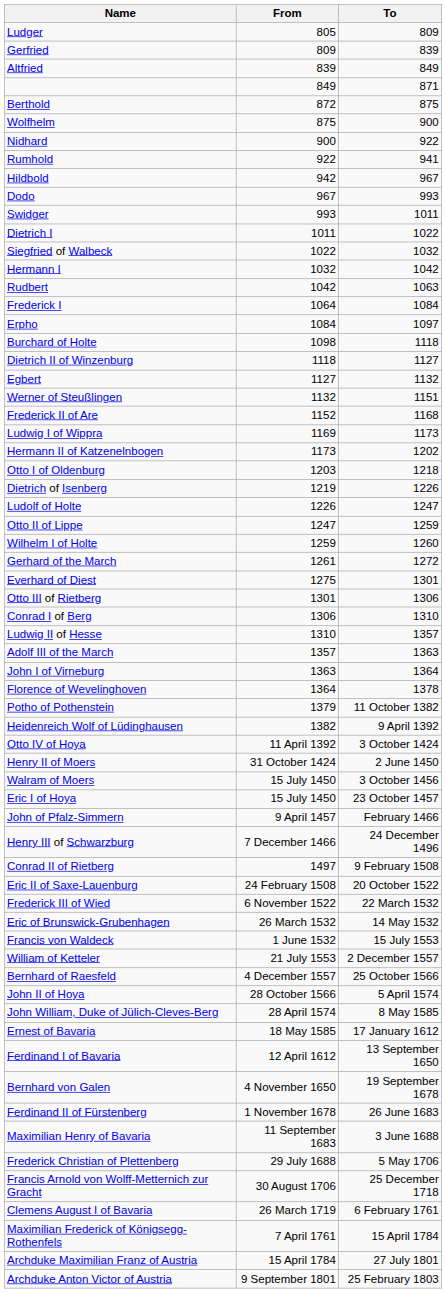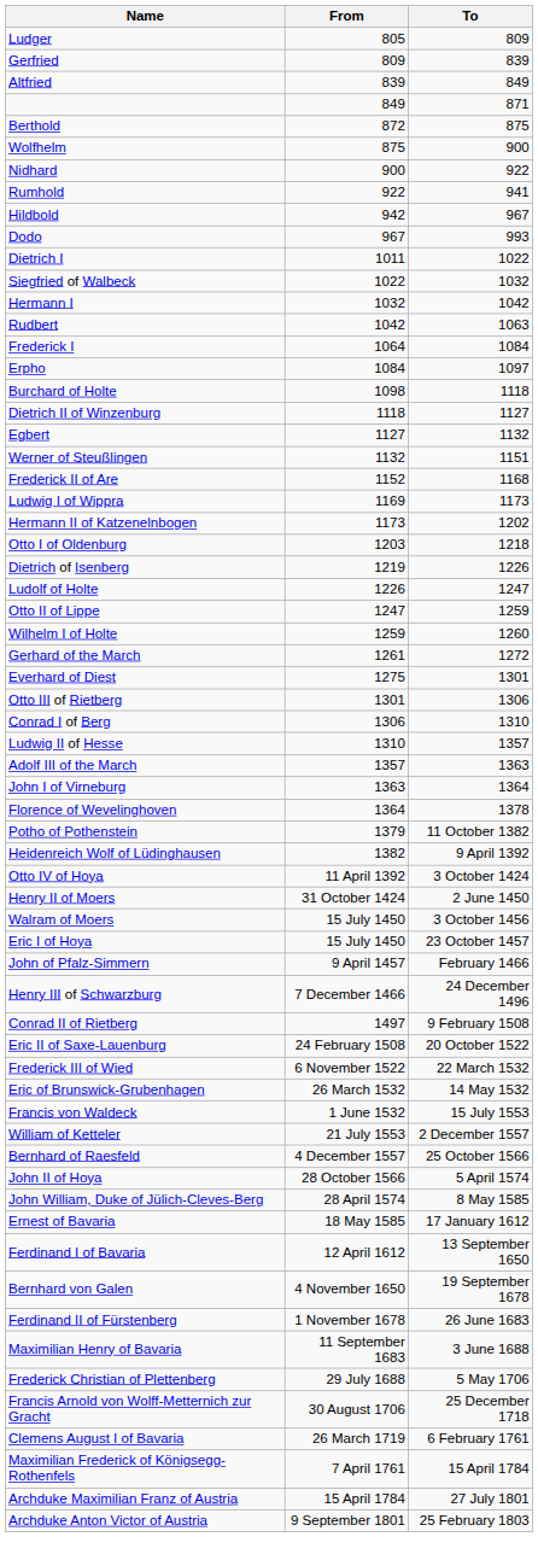 <table class="wikitable">
 <tr>
 <th bgcolor="silver">Name</th>
 <th bgcolor="silver">From</th>
 <th bgcolor="silver">To</th>
 </tr>
 <tr>
 <td><a href='#'>Ludger</a></td>
 <td align="right">805</td>
 <td align="right">809</td>
 </tr>
 <tr>
 <td><a href='#'>Gerfried</a></td>
 <td align="right">809</td>
 <td align="right">839</td>
 </tr>
 <tr>
 <td><a href='#'>Altfried</a></td>
 <td align="right">839</td>
 <td align="right">849</td>
 </tr>
 <tr>
 <td></td>
 <td align="right">849</td>
 <td align="right">871</td>
 </tr>
 <tr>
 <td><a href='#'>Berthold</a></td>
 <td align="right">872</td>
 <td align="right">875</td>
 </tr>
 <tr>
 <td><a href='#'>Wolfhelm</a></td>
 <td align="right">875</td>
 <td align="right">900</td>
 </tr>
 <tr>
 <td><a href='#'>Nidhard</a></td>
 <td align="right">900</td>
 <td align="right">922</td>
 </tr>
 <tr>
 <td><a href='#'>Rumhold</a></td>
 <td align="right">922</td>
 <td align="right">941</td>
 </tr>
 <tr>
 <td><a href='#'>Hildbold</a></td>
 <td align="right">942</td>
 <td align="right">967</td>
 </tr>
 <tr>
 <td><a href='#'>Dodo</a></td>
 <td align="right">967</td>
 <td align="right">993</td>
-</tr>
-<tr>
-<td><a href='#'>Swidger</a></td>
-<td align="right">993</td>
-<td align="right">1011</td>
 </tr>
 <tr>
 <td><a href='#'>Dietrich I</a></td>
 <td align="right">1011</td>
 <td align="right">1022</td>
 </tr>
 <tr>
 <td><a href='#'>Siegfried</a> of <a href='#'>Walbeck</a></td>
 <td align="right">1022</td>
 <td align="right">1032</td>
 </tr>
 <tr>
 <td><a href='#'>Hermann I</a></td>
 <td align="right">1032</td>
 <td align="right">1042</td>
 </tr>
 <tr>
 <td><a href='#'>Rudbert</a></td>
 <td align="right">1042</td>
 <td align="right">1063</td>
 </tr>
 <tr>
 <td><a href='#'>Frederick I</a></td>
 <td align="right">1064</td>
 <td align="right">1084</td>
 </tr>
 <tr>
 <td><a href='#'>Erpho</a></td>
 <td align="right">1084</td>
 <td align="right">1097</td>
 </tr>
 <tr>
 <td><a href='#'>Burchard of Holte</a></td>
 <td align="right">1098</td>
 <td align="right">1118</td>
 </tr>
 <tr>
 <td><a href='#'>Dietrich II of Winzenburg</a></td>
 <td align="right">1118</td>
 <td align="right">1127</td>
 </tr>
 <tr>
 <td><a href='#'>Egbert</a></td>
 <td align="right">1127</td>
 <td align="right">1132</td>
 </tr>
 <tr>
 <td><a href='#'>Werner of Steußlingen</a></td>
 <td align="right">1132</td>
 <td align="right">1151</td>
 </tr>
 <tr>
 <td><a href='#'>Frederick II of Are</a></td>
 <td align="right">1152</td>
 <td align="right">1168</td>
 </tr>
 <tr>
 <td><a href='#'>Ludwig I of Wippra</a></td>
 <td align="right">1169</td>
 <td align="right">1173</td>
 </tr>
 <tr>
 <td><a href='#'>Hermann II of Katzenelnbogen</a></td>
 <td align="right">1173</td>
 <td align="right">1202</td>
 </tr>
 <tr>
 <td><a href='#'>Otto I of Oldenburg</a></td>
 <td align="right">1203</td>
 <td align="right">1218</td>
 </tr>
 <tr>
 <td><a href='#'>Dietrich</a> of <a href='#'>Isenberg</a></td>
 <td align="right">1219</td>
 <td align="right">1226</td>
 </tr>
 <tr>
 <td><a href='#'>Ludolf of Holte</a></td>
 <td align="right">1226</td>
 <td align="right">1247</td>
 </tr>
 <tr>
 <td><a href='#'>Otto II of Lippe</a></td>
 <td align="right">1247</td>
 <td align="right">1259</td>
 </tr>
 <tr>
 <td><a href='#'>Wilhelm I of Holte</a></td>
 <td align="right">1259</td>
 <td align="right">1260</td>
 </tr>
 <tr>
 <td><a href='#'>Gerhard of the March</a></td>
 <td align="right">1261</td>
 <td align="right">1272</td>
 </tr>
 <tr>
 <td><a href='#'>Everhard of Diest</a></td>
 <td align="right">1275</td>
 <td align="right">1301</td>
 </tr>
 <tr>
 <td><a href='#'>Otto III</a> of <a href='#'>Rietberg</a></td>
 <td align="right">1301</td>
 <td align="right">1306</td>
 </tr>
 <tr>
 <td><a href='#'>Conrad I</a> of <a href='#'>Berg</a></td>
 <td align="right">1306</td>
 <td align="right">1310</td>
 </tr>
 <tr>
 <td><a href='#'>Ludwig II</a> of <a href='#'>Hesse</a></td>
 <td align="right">1310</td>
 <td align="right">1357</td>
 </tr>
 <tr>
 <td><a href='#'>Adolf III of the March</a></td>
 <td align="right">1357</td>
 <td align="right">1363</td>
 </tr>
 <tr>
 <td><a href='#'>John I of Virneburg</a></td>
 <td align="right">1363</td>
 <td align="right">1364</td>
 </tr>
 <tr>
 <td><a href='#'>Florence of Wevelinghoven</a></td>
 <td align="right">1364</td>
 <td align="right">1378</td>
 </tr>
 <tr>
 <td><a href='#'>Potho of Pothenstein</a></td>
 <td align="right">1379</td>
 <td align="right">11 October 1382</td>
 </tr>
 <tr>
 <td><a href='#'>Heidenreich Wolf of Lüdinghausen</a></td>
 <td align="right">1382</td>
 <td align="right">9 April 1392</td>
 </tr>
 <tr>
 <td><a href='#'>Otto IV of Hoya</a></td>
 <td align="right">11 April 1392</td>
 <td align="right">3 October 1424</td>
 </tr>
 <tr>
 <td><a href='#'>Henry II of Moers</a></td>
 <td align="right">31 October 1424</td>
 <td align="right">2 June 1450</td>
 </tr>
 <tr>
 <td><a href='#'>Walram of Moers</a></td>
 <td align="right">15 July 1450</td>
 <td align="right">3 October 1456</td>
 </tr>
 <tr>
 <td><a href='#'>Eric I of Hoya</a></td>
 <td align="right">15 July 1450</td>
 <td align="right">23 October 1457</td>
 </tr>
 <tr>
 <td><a href='#'>John of Pfalz-Simmern</a></td>
 <td align="right">9 April 1457</td>
 <td align="right">February 1466</td>
 </tr>
 <tr>
 <td><a href='#'>Henry III</a> of <a href='#'>Schwarzburg</a></td>
 <td align="right">7 December 1466</td>
 <td align="right">24 December 1496</td>
 </tr>
 <tr>
 <td><a href='#'>Conrad II of Rietberg</a></td>
 <td align="right">1497</td>
 <td align="right">9 February 1508</td>
 </tr>
 <tr>
 <td><a href='#'>Eric II of Saxe-Lauenburg</a></td>
 <td align="right">24 February 1508</td>
 <td align="right">20 October 1522</td>
 </tr>
 <tr>
 <td><a href='#'>Frederick III of Wied</a></td>
 <td align="right">6 November 1522</td>
 <td align="right">22 March 1532</td>
 </tr>
 <tr>
 <td><a href='#'>Eric of Brunswick-Grubenhagen</a></td>
 <td align="right">26 March 1532</td>
 <td align="right">14 May 1532</td>
 </tr>
 <tr>
 <td><a href='#'>Francis von Waldeck</a></td>
 <td align="right">1 June 1532</td>
 <td align="right">15 July 1553</td>
 </tr>
 <tr>
 <td><a href='#'>William of Ketteler</a></td>
 <td align="right">21 July 1553</td>
 <td align="right">2 December 1557</td>
 </tr>
 <tr>
 <td><a href='#'>Bernhard of Raesfeld</a></td>
 <td align="right">4 December 1557</td>
 <td align="right">25 October 1566</td>
 </tr>
 <tr>
 <td><a href='#'>John II of Hoya</a></td>
 <td align="right">28 October 1566</td>
 <td align="right">5 April 1574</td>
 </tr>
 <tr>
 <td><a href='#'>John William, Duke of Jülich-Cleves-Berg</a></td>
 <td align="right">28 April 1574</td>
 <td align="right">8 May 1585</td>
 </tr>
 <tr>
 <td><a href='#'>Ernest of Bavaria</a></td>
 <td align="right">18 May 1585</td>
 <td align="right">17 January 1612</td>
 </tr>
 <tr>
 <td><a href='#'>Ferdinand I of Bavaria</a></td>
 <td align="right">12 April 1612</td>
 <td align="right">13 September 1650</td>
 </tr>
 <tr>
 <td><a href='#'>Bernhard von Galen</a></td>
 <td align="right">4 November 1650</td>
 <td align="right">19 September 1678</td>
 </tr>
 <tr>
 <td><a href='#'>Ferdinand II of Fürstenberg</a></td>
 <td align="right">1 November 1678</td>
 <td align="right">26 June 1683</td>
 </tr>
 <tr>
 <td><a href='#'>Maximilian Henry of Bavaria</a></td>
 <td align="right">11 September 1683</td>
 <td align="right">3 June 1688</td>
 </tr>
 <tr>
 <td><a href='#'>Frederick Christian of Plettenberg</a></td>
 <td align="right">29 July 1688</td>
 <td align="right">5 May 1706</td>
 </tr>
 <tr>
 <td><a href='#'>Francis Arnold von Wolff-Metternich zur Gracht</a></td>
 <td align="right">30 August 1706</td>
 <td align="right">25 December 1718</td>
 </tr>
 <tr>
 <td><a href='#'>Clemens August I of Bavaria</a></td>
 <td align="right">26 March 1719</td>
 <td align="right">6 February 1761</td>
 </tr>
 <tr>
 <td><a href='#'>Maximilian Frederick of Königsegg-Rothenfels</a></td>
 <td align="right">7 April 1761</td>
 <td align="right">15 April 1784</td>
 </tr>
 <tr>
 <td><a href='#'>Archduke Maximilian Franz of Austria</a></td>
 <td align="right">15 April 1784</td>
 <td align="right">27 July 1801</td>
 </tr>
 <tr>
 <td><a href='#'>Archduke Anton Victor of Austria</a></td>
 <td align="right">9 September 1801</td>
 <td align="right">25 February 1803</td>
 </tr>
 </table>
